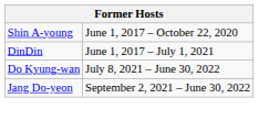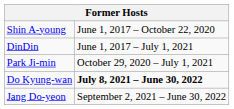 <table class="wikitable">
 <tr>
 <th colspan="2">Former Hosts</th>
 </tr>
 <tr>
 <td><a href='#'>Shin A-young</a></td>
 <td>June 1, 2017 – October 22, 2020</td>
 </tr>
 <tr>
 <td><a href='#'>DinDin</a></td>
 <td>June 1, 2017 – July 1, 2021</td>
 </tr>
 <tr>
+<td><a href='#'>Park Ji-min</a></td>
+<td>October 29, 2020 – July 1, 2021</td>
+</tr>
+<tr>
 <td><a href='#'>Do Kyung-wan</a></td>
-<td>July 8, 2021 – June 30, 2022</td>
+<td><strong>July 8, 2021 – June 30, 2022</strong></td>
 </tr>
 <tr>
 <td><a href='#'>Jang Do-yeon</a></td>
 <td>September 2, 2021 – June 30, 2022</td>
 </tr>
 </table>
